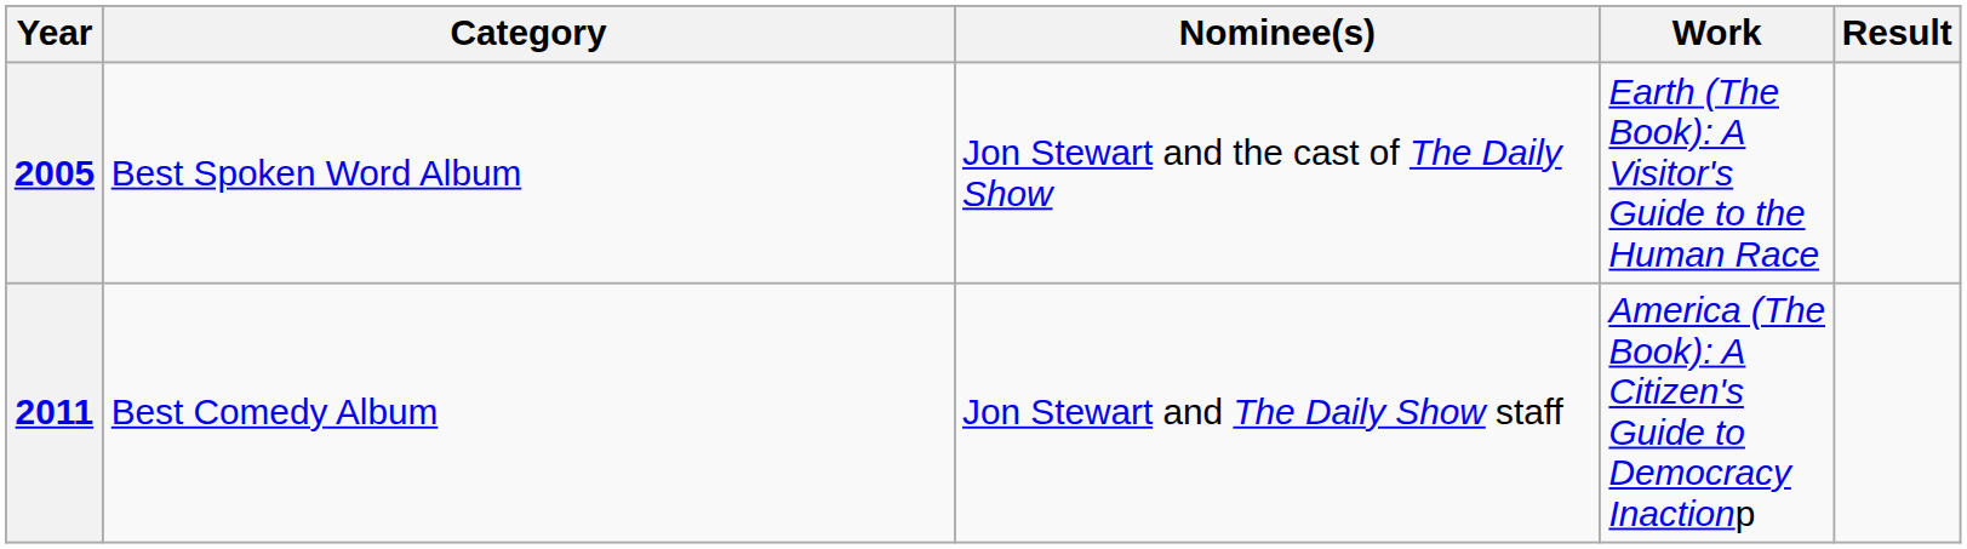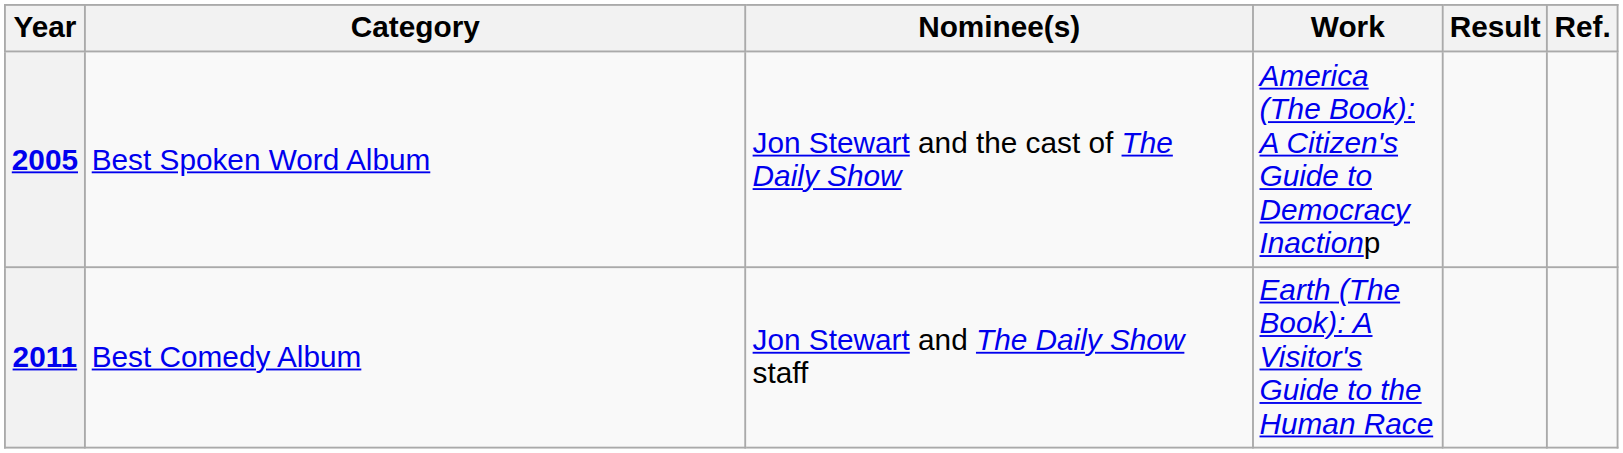 <table class="wikitable plainrowheaders">
 <tr>
 <th scope="col" width="4%">Year</th>
 <th scope="col" width="45%">Category</th>
 <th scope="col" width="34%">Nominee(s)</th>
 <th scope="col" width="12%">Work</th>
 <th scope="col" width="9%">Result</th>
+<th scope="col" width="3%">Ref.</th>
 </tr>
 <tr>
 <th scope=row><a href='#'>2005</a></th>
 <td><a href='#'>Best Spoken Word Album</a></td>
 <td><a href='#'>Jon Stewart</a> and the cast of <em><a href='#'>The Daily Show</a></em></td>
-<td><em><a href='#'>Earth (The Book): A Visitor's Guide to the Human Race</a></em></td>
+<td><em><a href='#'>America (The Book): A Citizen's Guide to Democracy Inaction</a></em>p</td>
+<td></td>
 <td></td>
 </tr>
 <tr>
 <th scope=row><a href='#'>2011</a></th>
 <td><a href='#'>Best Comedy Album</a></td>
 <td><a href='#'>Jon Stewart</a> and <em><a href='#'>The Daily Show</a></em> staff</td>
-<td><em><a href='#'>America (The Book): A Citizen's Guide to Democracy Inaction</a></em>p</td>
+<td><em><a href='#'>Earth (The Book): A Visitor's Guide to the Human Race</a></em></td>
+<td></td>
 <td></td>
 </tr>
 </table>
